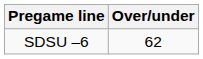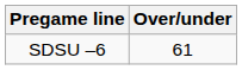 <table class="wikitable">
 <tr align="center">
 <th style=>Pregame line</th>
 <th style=>Over/under</th>
 </tr>
 <tr align="center">
 <td>SDSU –6</td>
-<td>62</td>
+<td>61</td>
 </tr>
 </table>
